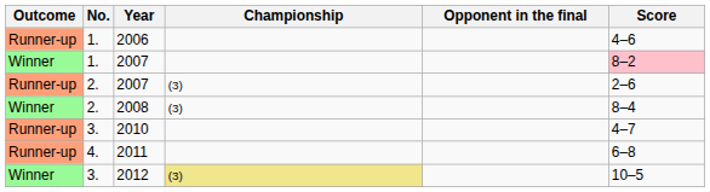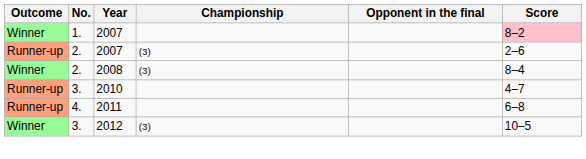 <table class="sortable wikitable">
 <tr>
 <th width="80">Outcome</th>
 <th width="20">No.</th>
 <th width="50">Year</th>
 <th width="280">Championship</th>
 <th width="200">Opponent in the final</th>
 <th width="100">Score</th>
-</tr>
-<tr>
-<td style="background:#ffa07a;">Runner-up</td>
-<td>1.</td>
-<td>2006</td>
-<td></td>
-<td> </td>
-<td>4–6</td>
 </tr>
 <tr>
 <td style="background:#98fb98;">Winner</td>
 <td>1.</td>
 <td>2007</td>
 <td></td>
 <td> </td>
 <td style="background: pink;">8–2</td>
 </tr>
 <tr>
 <td style="background:#ffa07a;">Runner-up</td>
 <td>2.</td>
 <td>2007</td>
 <td> <small>(3)</small></td>
 <td> </td>
 <td>2–6</td>
 </tr>
 <tr>
 <td style="background:#98fb98;">Winner</td>
 <td>2.</td>
 <td>2008</td>
 <td> <small>(3)</small></td>
 <td> </td>
 <td>8–4</td>
 </tr>
 <tr>
 <td style="background:#ffa07a;">Runner-up</td>
 <td>3.</td>
 <td>2010</td>
 <td></td>
 <td> </td>
 <td>4–7</td>
 </tr>
 <tr>
 <td style="background:#ffa07a;">Runner-up</td>
 <td>4.</td>
 <td>2011</td>
 <td></td>
 <td> </td>
 <td>6–8</td>
 </tr>
 <tr>
 <td style="background:#98fb98;">Winner</td>
 <td>3.</td>
 <td>2012</td>
-<td style="background: khaki;"> <small>(3)</small></td>
+<td> <small>(3)</small></td>
 <td> </td>
 <td>10–5</td>
 </tr>
 </table>
